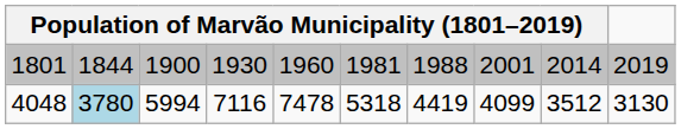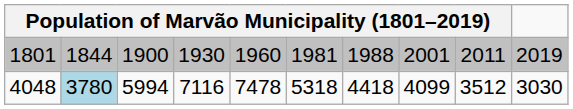 <table class="wikitable">
 <tr>
 <th colspan="9">Population of Marvão Municipality (1801–2019)</th>
 </tr>
 <tr bgcolor="#C0C0C0">
 <td align="center">1801</td>
 <td align="center">1844</td>
 <td align="center">1900</td>
 <td align="center">1930</td>
 <td align="center">1960</td>
 <td align="center">1981</td>
 <td align="center">1988</td>
 <td align="center">2001</td>
-<td align="center">2014</td>
+<td align="center">2011</td>
 <td align="center">2019</td>
 </tr>
 <tr>
 <td align="center">4048</td>
 <td align="center" style="background: lightblue;">3780</td>
 <td align="center">5994</td>
 <td align="center">7116</td>
 <td align="center">7478</td>
 <td align="center">5318</td>
-<td align="center">4419</td>
+<td align="center">4418</td>
 <td align="center">4099</td>
 <td align="center">3512</td>
-<td align="center">3130</td>
+<td align="center">3030</td>
 </tr>
 </table>
